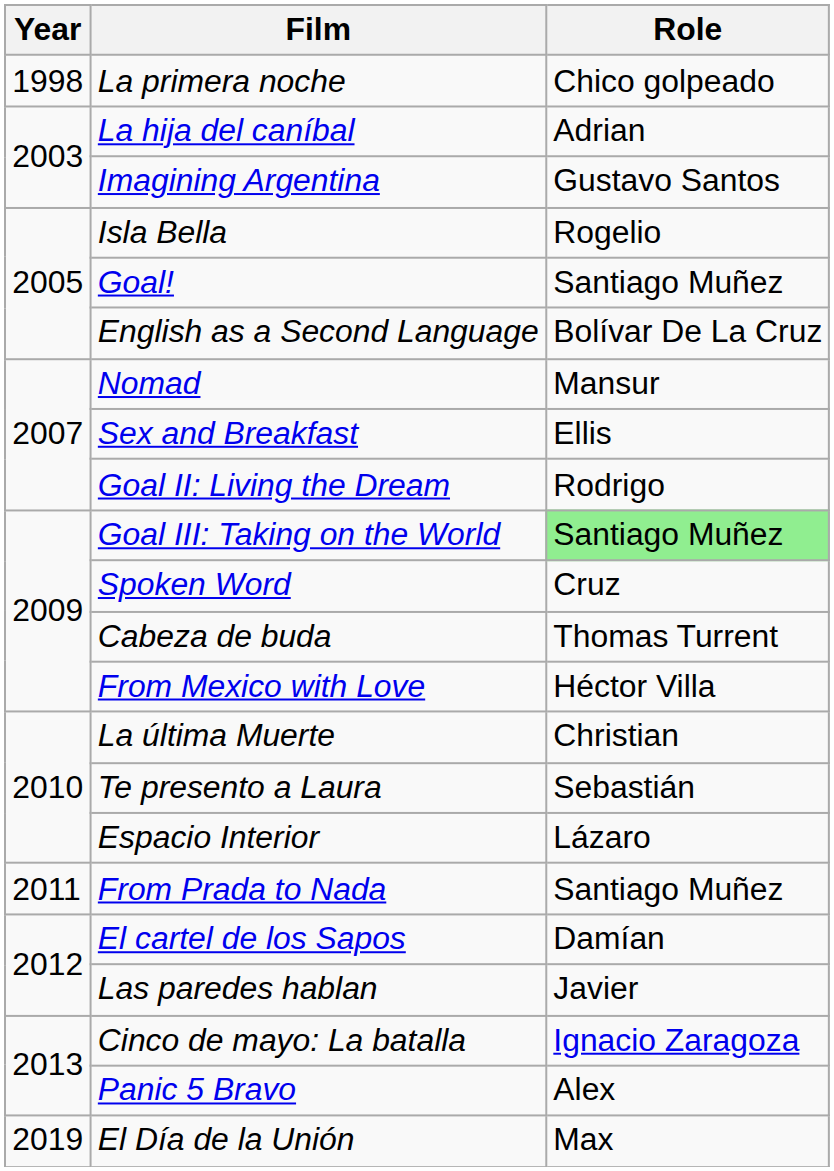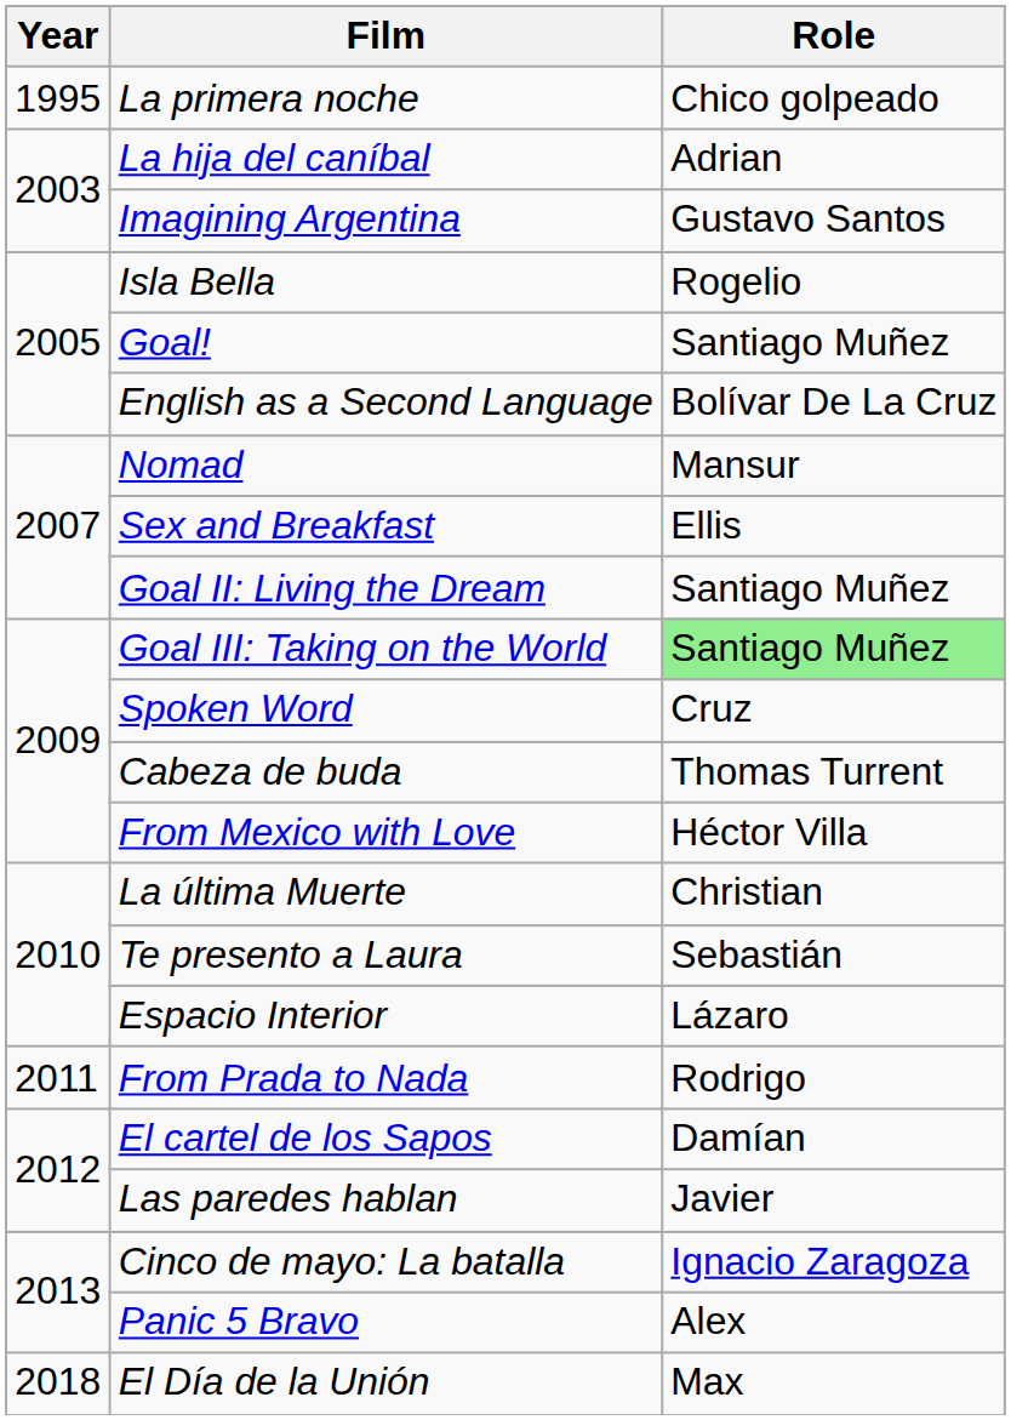 <table class="wikitable sortable">
 <tr style="border:1px solid black;" text-align="center">
 <th>Year</th>
 <th>Film</th>
 <th>Role</th>
 </tr>
 <tr>
-<td>1998</td>
+<td>1995</td>
 <td><em>La primera noche</em></td>
 <td>Chico golpeado</td>
 </tr>
 <tr>
 <td rowspan="2">2003</td>
 <td><em><a href='#'>La hija del caníbal</a></em></td>
 <td>Adrian</td>
 </tr>
 <tr>
 <td><em><a href='#'>Imagining Argentina</a></em></td>
 <td>Gustavo Santos</td>
 </tr>
 <tr>
 <td rowspan="3">2005</td>
 <td><em>Isla Bella</em></td>
 <td>Rogelio</td>
 </tr>
 <tr>
 <td><em><a href='#'>Goal!</a></em></td>
 <td>Santiago Muñez</td>
 </tr>
 <tr>
 <td><em>English as a Second Language</em></td>
 <td>Bolívar De La Cruz</td>
 </tr>
 <tr>
 <td rowspan="3">2007</td>
 <td><em><a href='#'>Nomad</a></em></td>
 <td>Mansur</td>
 </tr>
 <tr>
 <td><em><a href='#'>Sex and Breakfast</a></em></td>
 <td>Ellis</td>
 </tr>
 <tr>
 <td><em><a href='#'>Goal II: Living the Dream</a></em></td>
-<td>Rodrigo</td>
+<td>Santiago Muñez</td>
 </tr>
 <tr>
 <td rowspan="4">2009</td>
 <td><em><a href='#'>Goal III: Taking on the World</a></em></td>
 <td style="background: lightgreen;">Santiago Muñez</td>
 </tr>
 <tr>
 <td><em><a href='#'>Spoken Word</a></em></td>
 <td>Cruz</td>
 </tr>
 <tr>
 <td><em>Cabeza de buda</em></td>
 <td>Thomas Turrent</td>
 </tr>
 <tr>
 <td><em><a href='#'>From Mexico with Love</a></em></td>
 <td>Héctor Villa</td>
 </tr>
 <tr>
 <td rowspan="3">2010</td>
 <td><em>La última Muerte</em></td>
 <td>Christian</td>
 </tr>
 <tr>
 <td><em>Te presento a Laura</em></td>
 <td>Sebastián</td>
 </tr>
 <tr>
 <td><em>Espacio Interior</em></td>
 <td>Lázaro</td>
 </tr>
 <tr>
 <td>2011</td>
 <td><em><a href='#'>From Prada to Nada</a></em></td>
-<td>Santiago Muñez</td>
+<td>Rodrigo</td>
 </tr>
 <tr>
 <td rowspan="2">2012</td>
 <td><em><a href='#'>El cartel de los Sapos</a></em></td>
 <td>Damían</td>
 </tr>
 <tr>
 <td><em>Las paredes hablan</em></td>
 <td>Javier</td>
 </tr>
 <tr>
 <td rowspan="2">2013</td>
 <td><em>Cinco de mayo: La batalla</em></td>
 <td><a href='#'>Ignacio Zaragoza</a></td>
 </tr>
 <tr>
 <td><em><a href='#'>Panic 5 Bravo</a></em></td>
 <td>Alex</td>
 </tr>
 <tr>
-<td>2019</td>
+<td>2018</td>
 <td><em>El Día de la Unión</em></td>
 <td>Max</td>
 </tr>
 </table>
